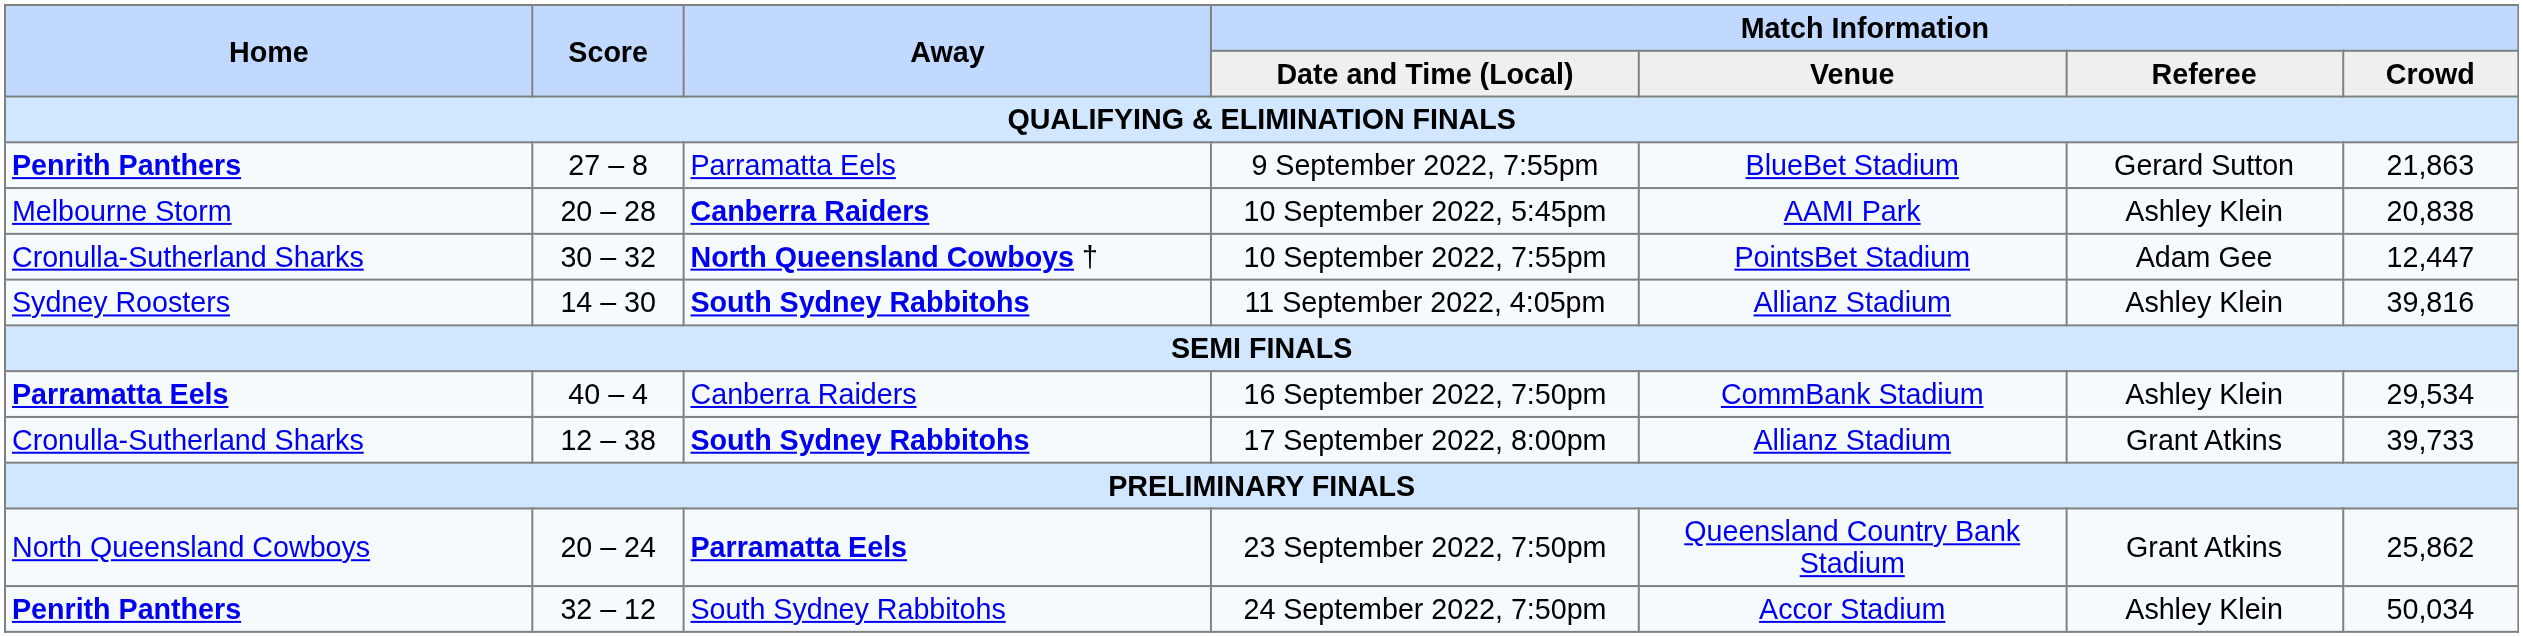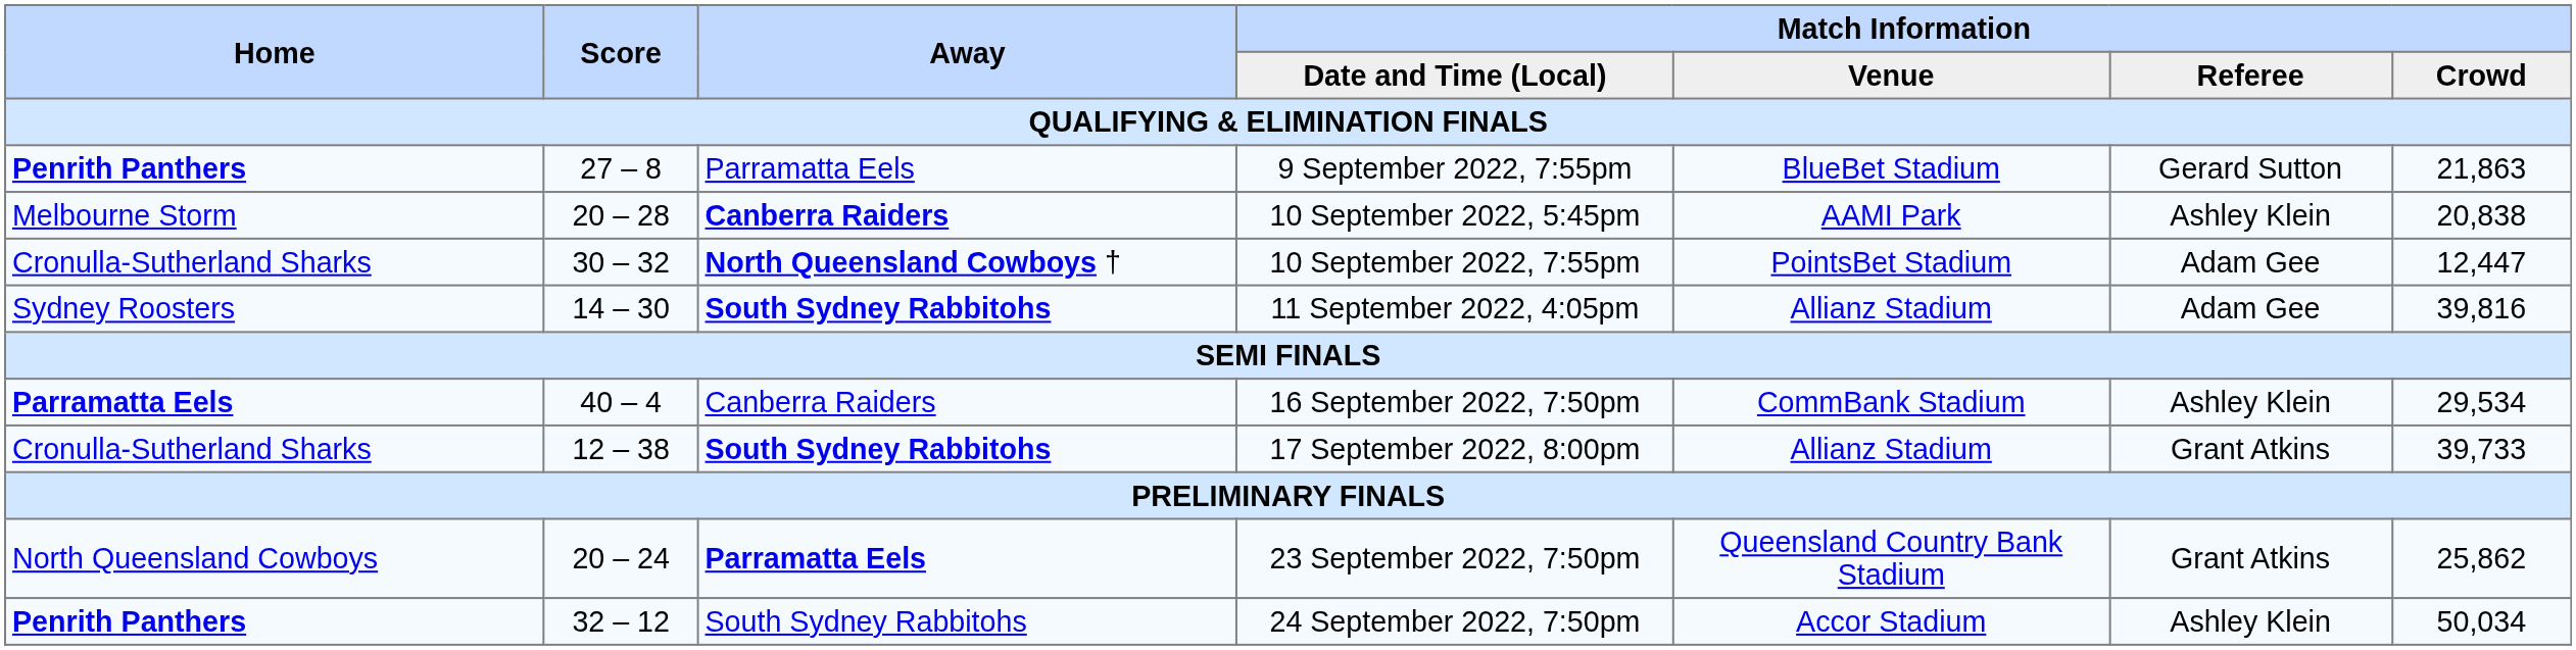 <table border="1" cellpadding="3" cellspacing="0" style="border-collapse:collapse; font-size:90%; text-align:center; width:100%;">
 <tr style="background:#c1d8ff;">
 <th rowspan="2" style="width:21%;">Home</th>
 <th rowspan="2" style="width:6%;">Score</th>
 <th rowspan="2" style="width:21%;">Away</th>
 <th colspan=6>Match Information</th>
 </tr>
 <tr style="background:#efefef;">
 <th width=17%>Date and Time (Local)</th>
 <th width=17%>Venue</th>
 <th width=11%>Referee</th>
 <th width=7%>Crowd</th>
 </tr>
 <tr style="background:#d0e7ff;">
 <td colspan=7><strong>QUALIFYING & ELIMINATION FINALS</strong></td>
 </tr>
 <tr style="background:#f5faff;">
 <td align=left> <strong><a href='#'>Penrith Panthers</a></strong></td>
 <td>27 – 8</td>
 <td align=left> <a href='#'>Parramatta Eels</a></td>
 <td>9 September 2022, 7:55pm</td>
 <td><a href='#'>BlueBet Stadium</a></td>
 <td>Gerard Sutton</td>
 <td>21,863</td>
 </tr>
 <tr style="background:#f5faff;">
 <td align=left> <a href='#'>Melbourne Storm</a></td>
 <td>20 – 28</td>
 <td align=left> <strong><a href='#'>Canberra Raiders</a></strong></td>
 <td>10 September 2022, 5:45pm</td>
 <td><a href='#'>AAMI Park</a></td>
 <td>Ashley Klein</td>
 <td>20,838</td>
 </tr>
 <tr style="background:#f5faff;">
 <td align=left> <a href='#'>Cronulla-Sutherland Sharks</a></td>
 <td>30 – 32</td>
 <td align=left> <strong><a href='#'>North Queensland Cowboys</a></strong> †</td>
 <td>10 September 2022, 7:55pm</td>
 <td><a href='#'>PointsBet Stadium</a></td>
 <td>Adam Gee</td>
 <td>12,447</td>
 </tr>
 <tr style="background:#f5faff;">
 <td align=left> <a href='#'>Sydney Roosters</a></td>
 <td>14 – 30</td>
 <td align=left> <strong><a href='#'>South Sydney Rabbitohs</a></strong></td>
 <td>11 September 2022, 4:05pm</td>
 <td><a href='#'>Allianz Stadium</a></td>
-<td>Ashley Klein</td>
+<td>Adam Gee</td>
 <td>39,816</td>
 </tr>
 <tr style="background:#d0e7ff;">
 <td colspan=7><strong>SEMI FINALS</strong></td>
 </tr>
 <tr style="background:#f5faff;">
 <td align=left> <strong><a href='#'>Parramatta Eels</a></strong></td>
 <td>40 – 4</td>
 <td align=left> <a href='#'>Canberra Raiders</a></td>
 <td>16 September 2022, 7:50pm</td>
 <td><a href='#'>CommBank Stadium</a></td>
 <td>Ashley Klein</td>
 <td>29,534</td>
 </tr>
 <tr style="background:#f5faff;">
 <td align=left> <a href='#'>Cronulla-Sutherland Sharks</a></td>
 <td>12 – 38</td>
 <td align=left> <strong><a href='#'>South Sydney Rabbitohs</a></strong></td>
 <td>17 September 2022, 8:00pm</td>
 <td><a href='#'>Allianz Stadium</a></td>
 <td>Grant Atkins</td>
 <td>39,733</td>
 </tr>
 <tr style="background:#d0e7ff;">
 <td colspan=7><strong>PRELIMINARY FINALS</strong></td>
 </tr>
 <tr style="background:#f5faff;">
 <td align=left> <a href='#'>North Queensland Cowboys</a></td>
 <td>20 – 24</td>
 <td align=left> <strong><a href='#'>Parramatta Eels</a></strong></td>
 <td>23 September 2022, 7:50pm</td>
 <td><a href='#'>Queensland Country Bank Stadium</a></td>
 <td>Grant Atkins</td>
 <td>25,862</td>
 </tr>
 <tr style="background:#f5faff;">
 <td align=left> <strong><a href='#'>Penrith Panthers</a></strong></td>
 <td>32 – 12</td>
 <td align=left> <a href='#'>South Sydney Rabbitohs</a></td>
 <td>24 September 2022, 7:50pm</td>
 <td><a href='#'>Accor Stadium</a></td>
 <td>Ashley Klein</td>
 <td>50,034</td>
 </tr>
 </table>
